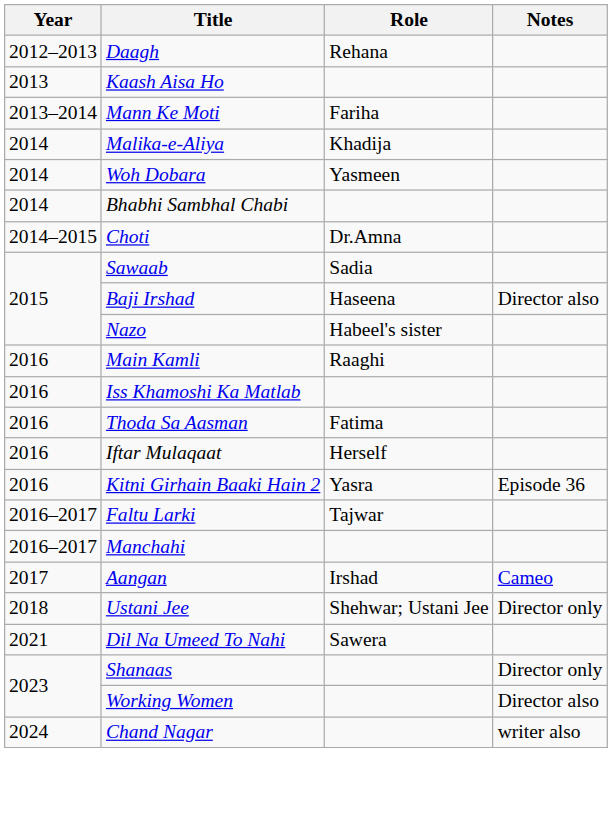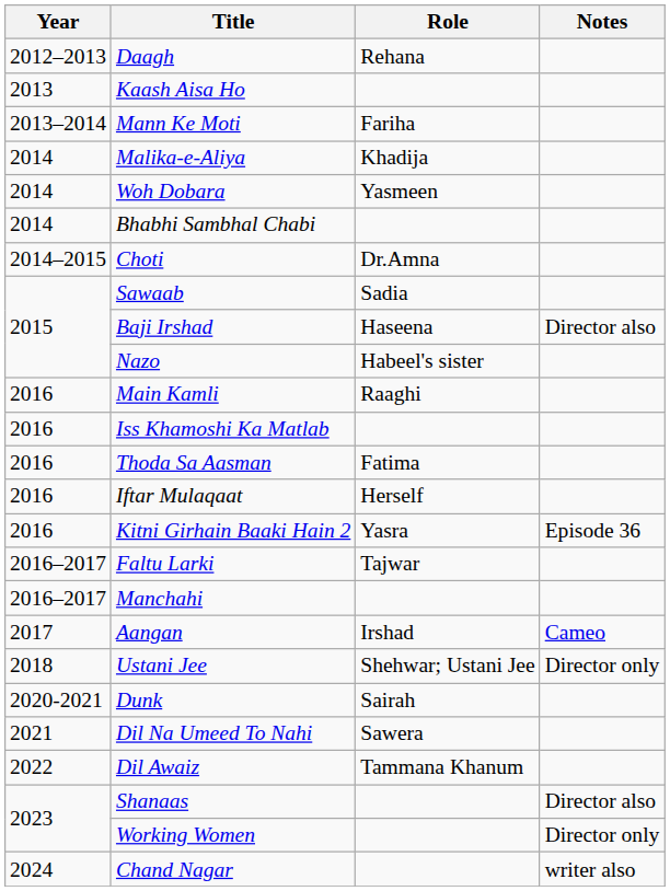 <table class="wikitable">
 <tr>
 <th>Year</th>
 <th>Title</th>
 <th>Role</th>
 <th>Notes</th>
 </tr>
 <tr>
 <td>2012–2013</td>
 <td><a href='#'><em>Daagh</em></a></td>
 <td>Rehana</td>
 <td></td>
 </tr>
 <tr>
 <td>2013</td>
 <td><em><a href='#'>Kaash Aisa Ho</a></em></td>
 <td></td>
 <td></td>
 </tr>
 <tr>
 <td>2013–2014</td>
 <td><em><a href='#'>Mann Ke Moti</a></em></td>
 <td>Fariha</td>
 <td></td>
 </tr>
 <tr>
 <td>2014</td>
 <td><em><a href='#'>Malika-e-Aliya</a></em></td>
 <td>Khadija</td>
 <td></td>
 </tr>
 <tr>
 <td>2014</td>
 <td><em><a href='#'>Woh Dobara</a></em></td>
 <td>Yasmeen</td>
 <td></td>
 </tr>
 <tr>
 <td>2014</td>
 <td><em>Bhabhi Sambhal Chabi</em></td>
 <td></td>
 <td></td>
 </tr>
 <tr>
 <td>2014–2015</td>
 <td><a href='#'><em>Choti</em></a></td>
 <td>Dr.Amna</td>
 <td></td>
 </tr>
 <tr>
 <td rowspan="3">2015</td>
 <td><em><a href='#'>Sawaab</a></em></td>
 <td>Sadia</td>
 <td></td>
 </tr>
 <tr>
 <td><em><a href='#'>Baji Irshad</a></em></td>
 <td>Haseena</td>
 <td>Director also</td>
 </tr>
 <tr>
 <td><em><a href='#'>Nazo</a></em></td>
 <td>Habeel's sister</td>
 <td></td>
 </tr>
 <tr>
 <td>2016</td>
 <td><em><a href='#'>Main Kamli</a></em></td>
 <td>Raaghi</td>
 <td></td>
 </tr>
 <tr>
 <td>2016</td>
 <td><em><a href='#'>Iss Khamoshi Ka Matlab</a></em></td>
 <td></td>
 <td></td>
 </tr>
 <tr>
 <td>2016</td>
 <td><em><a href='#'>Thoda Sa Aasman</a></em></td>
 <td>Fatima</td>
 <td></td>
 </tr>
 <tr>
 <td>2016</td>
 <td><em>Iftar Mulaqaat</em></td>
 <td>Herself</td>
 <td></td>
 </tr>
 <tr>
 <td>2016</td>
 <td><em><a href='#'>Kitni Girhain Baaki Hain 2</a></em></td>
 <td>Yasra</td>
 <td>Episode 36</td>
 </tr>
 <tr>
 <td>2016–2017</td>
 <td><em><a href='#'>Faltu Larki</a></em></td>
 <td>Tajwar</td>
 <td></td>
 </tr>
 <tr>
 <td>2016–2017</td>
 <td><em><a href='#'>Manchahi</a></em></td>
 <td></td>
 <td></td>
 </tr>
 <tr>
 <td>2017</td>
 <td><em><a href='#'>Aangan</a></em></td>
 <td>Irshad</td>
 <td><a href='#'>Cameo</a></td>
 </tr>
 <tr>
 <td>2018</td>
 <td><em><a href='#'>Ustani Jee</a></em></td>
 <td>Shehwar; Ustani Jee</td>
 <td>Director only</td>
 </tr>
 <tr>
+<td>2020-2021</td>
+<td><em><a href='#'>Dunk</a></em></td>
+<td>Sairah</td>
+<td></td>
+</tr>
+<tr>
 <td>2021</td>
 <td><em><a href='#'>Dil Na Umeed To Nahi</a></em></td>
 <td>Sawera</td>
 <td></td>
 </tr>
 <tr>
+<td>2022</td>
+<td><em><a href='#'>Dil Awaiz</a></em></td>
+<td>Tammana Khanum</td>
+<td></td>
+</tr>
+<tr>
 <td rowspan="2">2023</td>
 <td><em><a href='#'>Shanaas</a></em></td>
 <td></td>
-<td>Director only</td>
+<td>Director also</td>
 </tr>
 <tr>
 <td><em><a href='#'>Working Women</a></em></td>
 <td></td>
-<td>Director also</td>
+<td>Director only</td>
 </tr>
 <tr>
 <td>2024</td>
 <td><em><a href='#'>Chand Nagar</a></em></td>
 <td></td>
 <td>writer also</td>
 </tr>
 </table>
